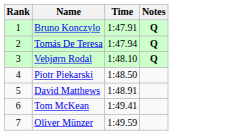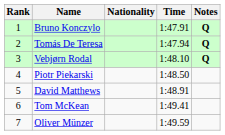 <table class="wikitable sortable" style="text-align:center">
 <tr>
 <th>Rank</th>
 <th>Name</th>
+<th>Nationality</th>
 <th>Time</th>
 <th>Notes</th>
 </tr>
 <tr bgcolor=ccffcc>
 <td>1</td>
 <td align=left><a href='#'>Bruno Konczylo</a></td>
+<td align=left></td>
 <td>1:47.91</td>
 <td><strong>Q</strong></td>
 </tr>
 <tr bgcolor=ccffcc>
 <td>2</td>
 <td align=left><a href='#'>Tomás De Teresa</a></td>
+<td align=left></td>
 <td>1:47.94</td>
 <td><strong>Q</strong></td>
 </tr>
 <tr bgcolor=ccffcc>
 <td>3</td>
 <td align=left><a href='#'>Vebjørn Rodal</a></td>
+<td align=left></td>
 <td>1:48.10</td>
 <td><strong>Q</strong></td>
 </tr>
 <tr>
 <td>4</td>
 <td align=left><a href='#'>Piotr Piekarski</a></td>
+<td align=left></td>
 <td>1:48.50</td>
 <td></td>
 </tr>
 <tr>
 <td>5</td>
 <td align=left><a href='#'>David Matthews</a></td>
+<td align=left></td>
 <td>1:48.91</td>
 <td></td>
 </tr>
 <tr>
 <td>6</td>
 <td align=left><a href='#'>Tom McKean</a></td>
+<td align=left></td>
 <td>1:49.41</td>
 <td></td>
 </tr>
 <tr>
 <td>7</td>
 <td align=left><a href='#'>Oliver Münzer</a></td>
+<td align=left></td>
 <td>1:49.59</td>
 <td></td>
 </tr>
 </table>
